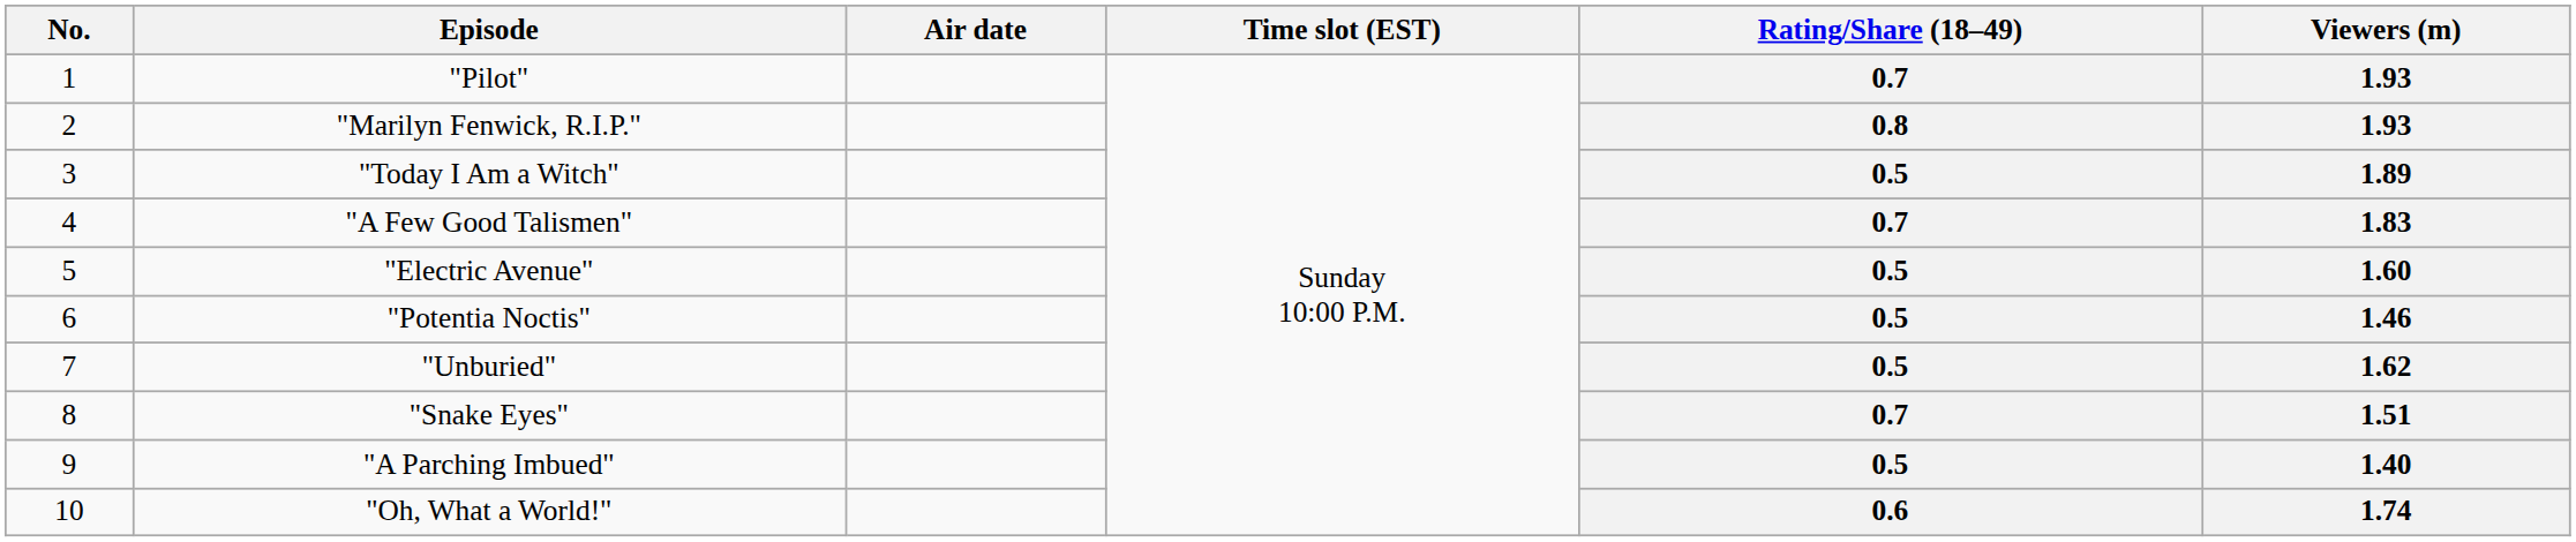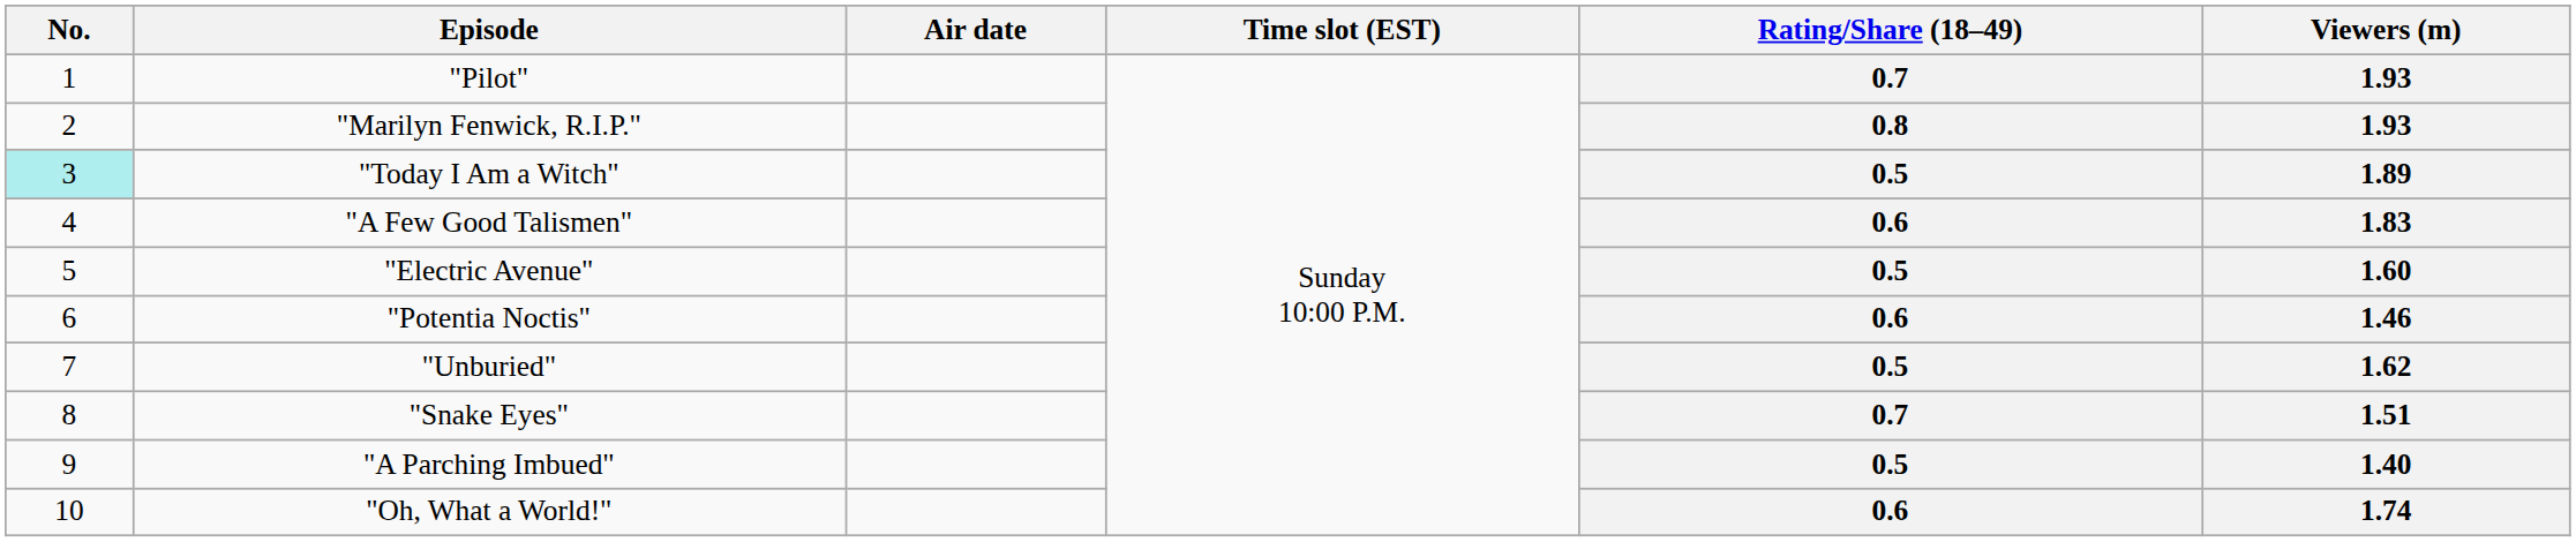 <table class="wikitable" style="font-size:90%; text-align:center; width: 100%; margin-left: auto; margin-right: auto;">
 <tr>
 <th>No.</th>
 <th>Episode</th>
 <th>Air date</th>
 <th>Time slot (EST)</th>
 <th><a href='#'>Rating/Share</a> (18–49)</th>
 <th>Viewers (m)</th>
 </tr>
 <tr>
 <td style="text-align:center">1</td>
 <td>"Pilot"</td>
 <td></td>
 <td style="text-align:center" rowspan=10>Sunday<br>10:00 P.M.</td>
 <th style="text-align:center">0.7</th>
 <th style="text-align:center">1.93</th>
 </tr>
 <tr>
 <td style="text-align:center">2</td>
 <td>"Marilyn Fenwick, R.I.P."</td>
 <td></td>
 <th style="text-align:center">0.8</th>
 <th style="text-align:center">1.93</th>
 </tr>
 <tr>
-<td style="text-align:center">3</td>
+<td style="background: paleturquoise; text-align:center">3</td>
 <td>"Today I Am a Witch"</td>
 <td></td>
 <th style="text-align:center">0.5</th>
 <th style="text-align:center">1.89</th>
 </tr>
 <tr>
 <td style="text-align:center">4</td>
 <td>"A Few Good Talismen"</td>
 <td></td>
-<th style="text-align:center">0.7</th>
+<th style="text-align:center">0.6</th>
 <th style="text-align:center">1.83</th>
 </tr>
 <tr>
 <td style="text-align:center">5</td>
 <td>"Electric Avenue"</td>
 <td></td>
 <th style="text-align:center">0.5</th>
 <th style="text-align:center">1.60</th>
 </tr>
 <tr>
 <td style="text-align:center">6</td>
 <td>"Potentia Noctis"</td>
 <td></td>
-<th style="text-align:center">0.5</th>
+<th style="text-align:center">0.6</th>
 <th style="text-align:center">1.46</th>
 </tr>
 <tr>
 <td style="text-align:center">7</td>
 <td>"Unburied"</td>
 <td></td>
 <th style="text-align:center">0.5</th>
 <th style="text-align:center">1.62</th>
 </tr>
 <tr>
 <td style="text-align:center">8</td>
 <td>"Snake Eyes"</td>
 <td></td>
 <th style="text-align:center">0.7</th>
 <th style="text-align:center">1.51</th>
 </tr>
 <tr>
 <td style="text-align:center">9</td>
 <td>"A Parching Imbued"</td>
 <td></td>
 <th style="text-align:center">0.5</th>
 <th style="text-align:center">1.40</th>
 </tr>
 <tr>
 <td style="text-align:center">10</td>
 <td>"Oh, What a World!"</td>
 <td></td>
 <th style="text-align:center">0.6</th>
 <th style="text-align:center">1.74</th>
 </tr>
 </table>
